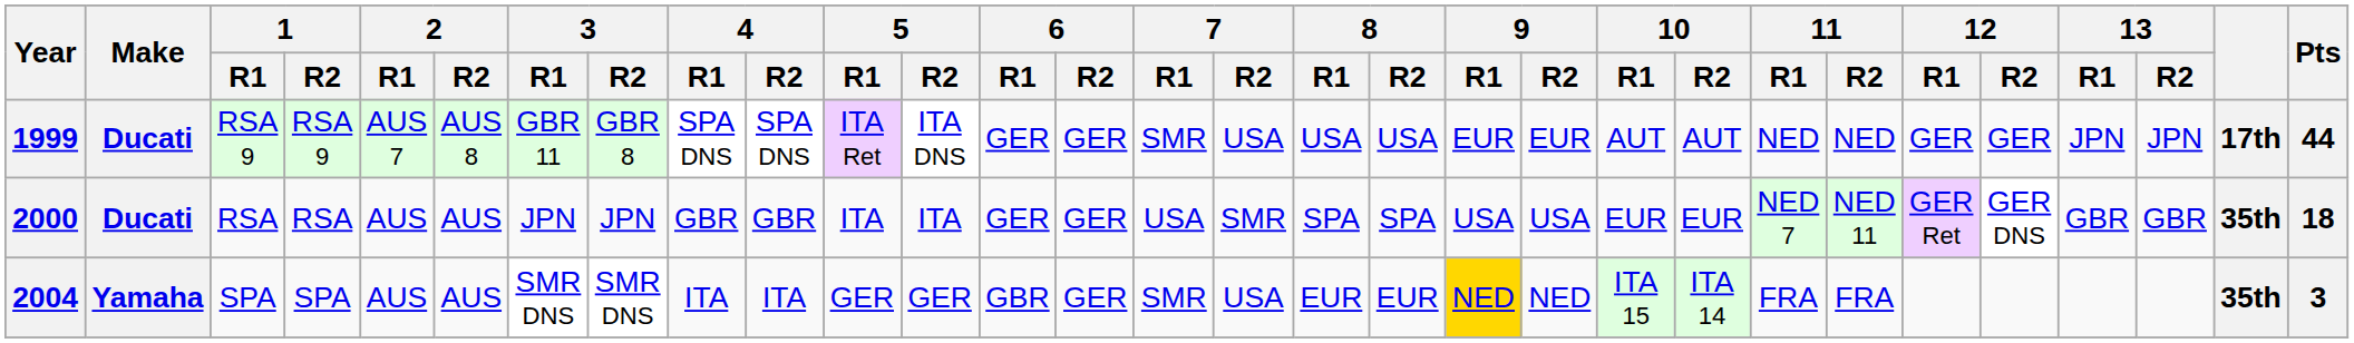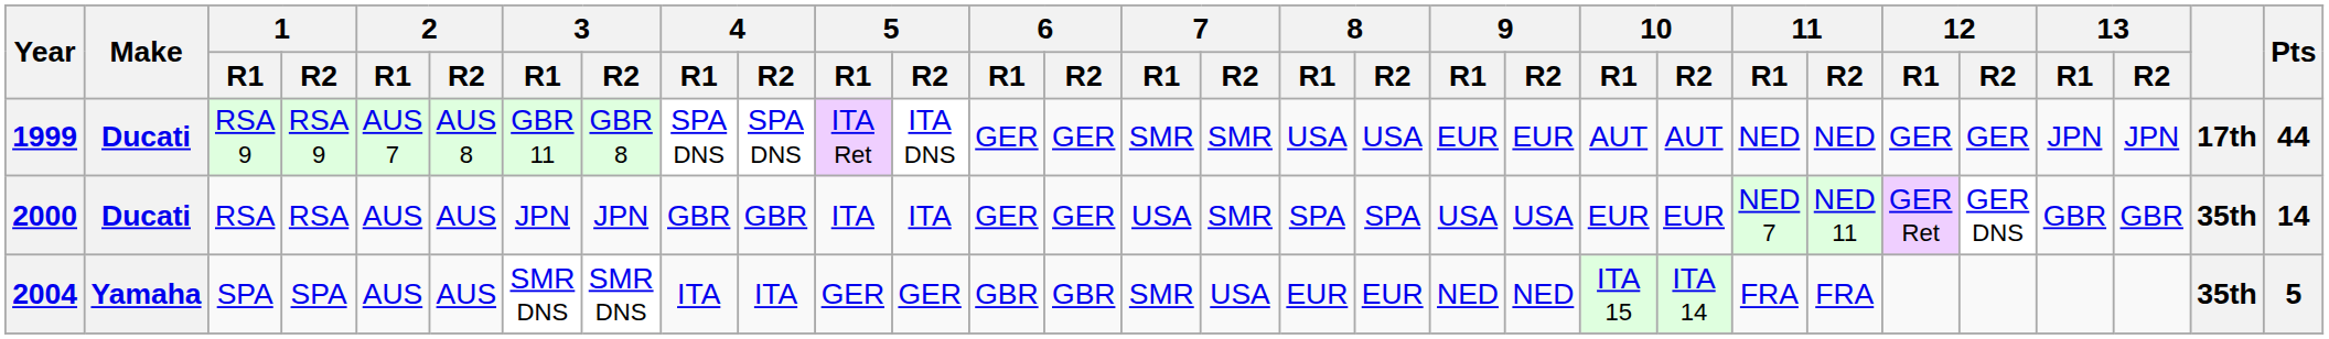 <table class="wikitable" style="text-align:center; font-size:90%">
 <tr>
 <th valign="middle" rowspan=2>Year</th>
 <th valign="middle" rowspan=2>Make</th>
 <th colspan=2>1</th>
 <th colspan=2>2</th>
 <th colspan=2>3</th>
 <th colspan=2>4</th>
 <th colspan=2>5</th>
 <th colspan=2>6</th>
 <th colspan=2>7</th>
 <th colspan=2>8</th>
 <th colspan=2>9</th>
 <th colspan=2>10</th>
 <th colspan=2>11</th>
 <th colspan=2>12</th>
 <th colspan=2>13</th>
 <th rowspan=2></th>
 <th rowspan=2>Pts</th>
 </tr>
 <tr>
 <th>R1</th>
 <th>R2</th>
 <th>R1</th>
 <th>R2</th>
 <th>R1</th>
 <th>R2</th>
 <th>R1</th>
 <th>R2</th>
 <th>R1</th>
 <th>R2</th>
 <th>R1</th>
 <th>R2</th>
 <th>R1</th>
 <th>R2</th>
 <th>R1</th>
 <th>R2</th>
 <th>R1</th>
 <th>R2</th>
 <th>R1</th>
 <th>R2</th>
 <th>R1</th>
 <th>R2</th>
 <th>R1</th>
 <th>R2</th>
 <th>R1</th>
 <th>R2</th>
 </tr>
 <tr>
 <th><a href='#'>1999</a></th>
 <th><a href='#'>Ducati</a></th>
 <td style="background:#DFFFDF;"><a href='#'>RSA</a><br><small>9</small></td>
 <td style="background:#DFFFDF;"><a href='#'>RSA</a><br><small>9</small></td>
 <td style="background:#DFFFDF;"><a href='#'>AUS</a><br><small>7</small></td>
 <td style="background:#DFFFDF;"><a href='#'>AUS</a><br><small>8</small></td>
 <td style="background:#DFFFDF;"><a href='#'>GBR</a><br><small>11</small></td>
 <td style="background:#DFFFDF;"><a href='#'>GBR</a><br><small>8</small></td>
 <td style="background:#FFFFFF;"><a href='#'>SPA</a><br><small>DNS</small></td>
 <td style="background:#FFFFFF;"><a href='#'>SPA</a><br><small>DNS</small></td>
 <td style="background:#EFCFFF;"><a href='#'>ITA</a><br><small>Ret</small></td>
 <td style="background:#FFFFFF;"><a href='#'>ITA</a><br><small>DNS</small></td>
 <td><a href='#'>GER</a></td>
 <td><a href='#'>GER</a></td>
 <td><a href='#'>SMR</a></td>
-<td><a href='#'>USA</a></td>
+<td><a href='#'>SMR</a></td>
 <td><a href='#'>USA</a></td>
 <td><a href='#'>USA</a></td>
 <td><a href='#'>EUR</a></td>
 <td><a href='#'>EUR</a></td>
 <td><a href='#'>AUT</a></td>
 <td><a href='#'>AUT</a></td>
 <td><a href='#'>NED</a></td>
 <td><a href='#'>NED</a></td>
 <td><a href='#'>GER</a></td>
 <td><a href='#'>GER</a></td>
 <td><a href='#'>JPN</a></td>
 <td><a href='#'>JPN</a></td>
 <th>17th</th>
 <th>44</th>
 </tr>
 <tr>
 <th><a href='#'>2000</a></th>
 <th><a href='#'>Ducati</a></th>
 <td><a href='#'>RSA</a></td>
 <td><a href='#'>RSA</a></td>
 <td><a href='#'>AUS</a></td>
 <td><a href='#'>AUS</a></td>
 <td><a href='#'>JPN</a></td>
 <td><a href='#'>JPN</a></td>
 <td><a href='#'>GBR</a></td>
 <td><a href='#'>GBR</a></td>
 <td><a href='#'>ITA</a></td>
 <td><a href='#'>ITA</a></td>
 <td><a href='#'>GER</a></td>
 <td><a href='#'>GER</a></td>
 <td><a href='#'>USA</a></td>
 <td><a href='#'>SMR</a></td>
 <td><a href='#'>SPA</a></td>
 <td><a href='#'>SPA</a></td>
 <td><a href='#'>USA</a></td>
 <td><a href='#'>USA</a></td>
 <td><a href='#'>EUR</a></td>
 <td><a href='#'>EUR</a></td>
 <td style="background:#DFFFDF;"><a href='#'>NED</a><br><small>7</small></td>
 <td style="background:#DFFFDF;"><a href='#'>NED</a><br><small>11</small></td>
 <td style="background:#EFCFFF;"><a href='#'>GER</a><br><small>Ret</small></td>
 <td style="background:#FFFFFF;"><a href='#'>GER</a><br><small>DNS</small></td>
 <td><a href='#'>GBR</a></td>
 <td><a href='#'>GBR</a></td>
 <th>35th</th>
-<th>18</th>
+<th>14</th>
 </tr>
 <tr>
 <th><a href='#'>2004</a></th>
 <th><a href='#'>Yamaha</a></th>
 <td><a href='#'>SPA</a></td>
 <td><a href='#'>SPA</a></td>
 <td><a href='#'>AUS</a></td>
 <td><a href='#'>AUS</a></td>
 <td style="background:#FFFFFF;"><a href='#'>SMR</a><br><small>DNS</small></td>
 <td style="background:#FFFFFF;"><a href='#'>SMR</a><br><small>DNS</small></td>
 <td><a href='#'>ITA</a></td>
 <td><a href='#'>ITA</a></td>
 <td><a href='#'>GER</a></td>
 <td><a href='#'>GER</a></td>
 <td><a href='#'>GBR</a></td>
-<td><a href='#'>GER</a></td>
+<td><a href='#'>GBR</a></td>
 <td><a href='#'>SMR</a></td>
 <td><a href='#'>USA</a></td>
 <td><a href='#'>EUR</a></td>
 <td><a href='#'>EUR</a></td>
-<td style="background: gold;"><a href='#'>NED</a></td>
+<td><a href='#'>NED</a></td>
 <td><a href='#'>NED</a></td>
 <td style="background:#DFFFDF;"><a href='#'>ITA</a><br><small>15</small></td>
 <td style="background:#DFFFDF;"><a href='#'>ITA</a><br><small>14</small></td>
 <td><a href='#'>FRA</a></td>
 <td><a href='#'>FRA</a></td>
 <td></td>
 <td></td>
 <td></td>
 <td></td>
 <th>35th</th>
-<th>3</th>
+<th>5</th>
 </tr>
 </table>
